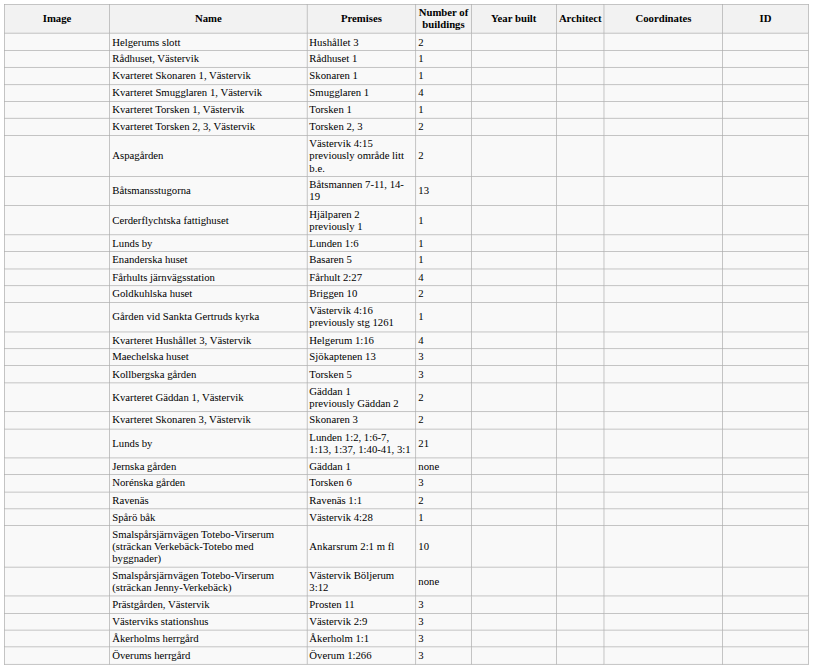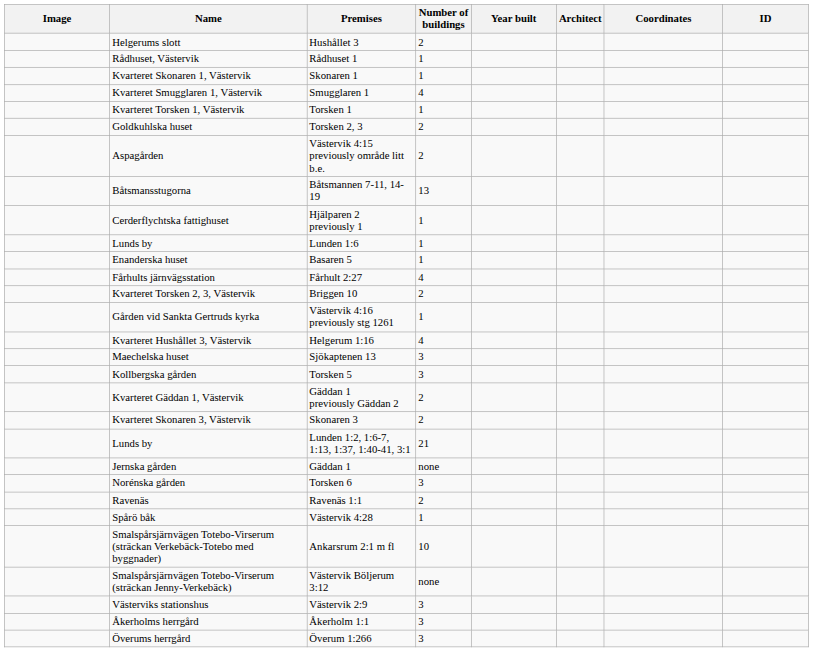 <table class="wikitable" width="95%">
 <tr>
 <th width="150">Image</th>
 <th>Name</th>
 <th>Premises</th>
 <th width="75">Number of<br>buildings</th>
 <th width="120">Year built</th>
 <th>Architect</th>
 <th width="170">Coordinates</th>
 <th width="120">ID</th>
 </tr>
 <tr>
 <td></td>
 <td>Helgerums slott</td>
 <td>Hushållet 3</td>
 <td>2</td>
 <td></td>
 <td></td>
 <td></td>
 <td></td>
 </tr>
 <tr>
 <td></td>
 <td>Rådhuset, Västervik</td>
 <td>Rådhuset 1</td>
 <td>1</td>
 <td></td>
 <td></td>
 <td></td>
 <td></td>
 </tr>
 <tr>
 <td></td>
 <td>Kvarteret Skonaren 1, Västervik</td>
 <td>Skonaren 1</td>
 <td>1</td>
 <td></td>
 <td></td>
 <td></td>
 <td></td>
 </tr>
 <tr>
 <td></td>
 <td>Kvarteret Smugglaren 1, Västervik</td>
 <td>Smugglaren 1</td>
 <td>4</td>
 <td></td>
 <td></td>
 <td></td>
 <td></td>
 </tr>
 <tr>
 <td></td>
 <td>Kvarteret Torsken 1, Västervik</td>
 <td>Torsken 1</td>
 <td>1</td>
 <td></td>
 <td></td>
 <td></td>
 <td></td>
 </tr>
 <tr>
 <td></td>
-<td>Kvarteret Torsken 2, 3, Västervik</td>
+<td>Goldkuhlska huset</td>
 <td>Torsken 2, 3</td>
 <td>2</td>
 <td></td>
 <td></td>
 <td></td>
 <td></td>
 </tr>
 <tr>
 <td></td>
 <td>Aspagården</td>
 <td>Västervik 4:15<br>previously område litt b.e.</td>
 <td>2</td>
 <td></td>
 <td></td>
 <td></td>
 <td></td>
 </tr>
 <tr>
 <td></td>
 <td>Båtsmansstugorna</td>
 <td>Båtsmannen 7-11, 14-19</td>
 <td>13</td>
 <td></td>
 <td></td>
 <td></td>
 <td></td>
 </tr>
 <tr>
 <td></td>
 <td>Cerderflychtska fattighuset</td>
 <td>Hjälparen 2<br>previously 1</td>
 <td>1</td>
 <td></td>
 <td></td>
 <td></td>
 <td></td>
 </tr>
 <tr>
 <td></td>
 <td>Lunds by</td>
 <td>Lunden 1:6</td>
 <td>1</td>
 <td></td>
 <td></td>
 <td></td>
 <td></td>
 </tr>
 <tr>
 <td></td>
 <td>Enanderska huset</td>
 <td>Basaren 5</td>
 <td>1</td>
 <td></td>
 <td></td>
 <td></td>
 <td></td>
 </tr>
 <tr>
 <td></td>
 <td>Fårhults järnvägsstation</td>
 <td>Fårhult 2:27</td>
 <td>4</td>
 <td></td>
 <td></td>
 <td></td>
 <td></td>
 </tr>
 <tr>
 <td></td>
-<td>Goldkuhlska huset</td>
+<td>Kvarteret Torsken 2, 3, Västervik</td>
 <td>Briggen 10</td>
 <td>2</td>
 <td></td>
 <td></td>
 <td></td>
 <td></td>
 </tr>
 <tr>
 <td></td>
 <td>Gården vid Sankta Gertruds kyrka</td>
 <td>Västervik 4:16<br>previously stg 1261</td>
 <td>1</td>
 <td></td>
 <td></td>
 <td></td>
 <td></td>
 </tr>
 <tr>
 <td></td>
 <td>Kvarteret Hushållet 3, Västervik</td>
 <td>Helgerum 1:16</td>
 <td>4</td>
 <td></td>
 <td></td>
 <td></td>
 <td></td>
 </tr>
 <tr>
 <td></td>
 <td>Maechelska huset</td>
 <td>Sjökaptenen 13</td>
 <td>3</td>
 <td></td>
 <td></td>
 <td></td>
 <td></td>
 </tr>
 <tr>
 <td></td>
 <td>Kollbergska gården</td>
 <td>Torsken 5</td>
 <td>3</td>
 <td></td>
 <td></td>
 <td></td>
 <td></td>
 </tr>
 <tr>
 <td></td>
 <td>Kvarteret Gäddan 1, Västervik</td>
 <td>Gäddan 1<br>previously Gäddan 2</td>
 <td>2</td>
 <td></td>
 <td></td>
 <td></td>
 <td></td>
 </tr>
 <tr>
 <td></td>
 <td>Kvarteret Skonaren 3, Västervik</td>
 <td>Skonaren 3</td>
 <td>2</td>
 <td></td>
 <td></td>
 <td></td>
 <td></td>
 </tr>
 <tr>
 <td></td>
 <td>Lunds by</td>
 <td>Lunden 1:2, 1:6-7, 1:13, 1:37, 1:40-41, 3:1</td>
 <td>21</td>
 <td></td>
 <td></td>
 <td></td>
 <td></td>
 </tr>
 <tr>
 <td></td>
 <td>Jernska gården</td>
 <td>Gäddan 1</td>
 <td>none</td>
 <td></td>
 <td></td>
 <td></td>
 <td></td>
 </tr>
 <tr>
 <td></td>
 <td>Norénska gården</td>
 <td>Torsken 6</td>
 <td>3</td>
 <td></td>
 <td></td>
 <td></td>
 <td></td>
 </tr>
 <tr>
 <td></td>
 <td>Ravenäs</td>
 <td>Ravenäs 1:1</td>
 <td>2</td>
 <td></td>
 <td></td>
 <td></td>
 <td></td>
 </tr>
 <tr>
 <td></td>
 <td>Spårö båk</td>
 <td>Västervik 4:28</td>
 <td>1</td>
 <td></td>
 <td></td>
 <td></td>
 <td></td>
 </tr>
 <tr>
 <td></td>
 <td>Smalspårsjärnvägen Totebo-Virserum (sträckan Verkebäck-Totebo med byggnader)</td>
 <td>Ankarsrum 2:1 m fl</td>
 <td>10</td>
 <td></td>
 <td></td>
 <td></td>
 <td></td>
 </tr>
 <tr>
 <td></td>
 <td>Smalspårsjärnvägen Totebo-Virserum (sträckan Jenny-Verkebäck)</td>
 <td>Västervik Böljerum 3:12</td>
 <td>none</td>
 <td></td>
 <td></td>
 <td></td>
 <td></td>
 </tr>
 <tr>
 <td></td>
-<td>Prästgården, Västervik</td>
-<td>Prosten 11</td>
-<td>3</td>
-<td></td>
-<td></td>
-<td></td>
-<td></td>
-</tr>
-<tr>
-<td></td>
 <td>Västerviks stationshus</td>
 <td>Västervik 2:9</td>
 <td>3</td>
 <td></td>
 <td></td>
 <td></td>
 <td></td>
 </tr>
 <tr>
 <td></td>
 <td>Åkerholms herrgård</td>
 <td>Åkerholm 1:1</td>
 <td>3</td>
 <td></td>
 <td></td>
 <td></td>
 <td></td>
 </tr>
 <tr>
 <td></td>
 <td Överum>Överums herrgård</td>
 <td>Överum 1:266</td>
 <td>3</td>
 <td></td>
 <td></td>
 <td></td>
 <td></td>
 </tr>
 </table>
